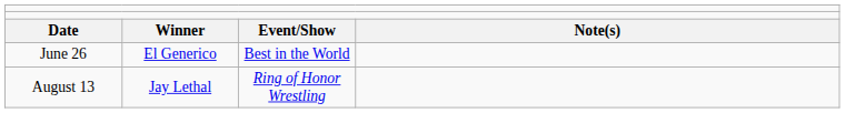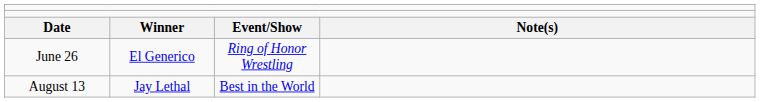 <table class="wikitable" style="text-align:center; width:100%;">
 <tr>
 <td colspan="5"></td>
 </tr>
 <tr>
 <td colspan="5"><strong></strong></td>
 </tr>
 <tr>
 <th width=14%>Date</th>
 <th width=14%>Winner</th>
 <th width=14%>Event/Show</th>
 <th width=58%>Note(s)</th>
 </tr>
 <tr>
 <td>June 26</td>
 <td><a href='#'>El Generico</a></td>
-<td><a href='#'>Best in the World</a></td>
+<td><em><a href='#'>Ring of Honor Wrestling</a></em></td>
 <td align="left"></td>
 </tr>
 <tr>
 <td>August 13</td>
 <td><a href='#'>Jay Lethal</a></td>
-<td><em><a href='#'>Ring of Honor Wrestling</a></em></td>
+<td><a href='#'>Best in the World</a></td>
 <td align="left"></td>
 </tr>
 </table>
